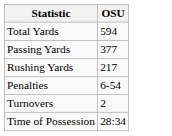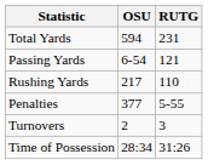 <table class="wikitable">
 <tr>
 <th>Statistic</th>
 <th>OSU</th>
+<th>RUTG</th>
 </tr>
 <tr>
 <td>Total Yards</td>
 <td>594</td>
+<td>231</td>
 </tr>
 <tr>
 <td>Passing Yards</td>
-<td>377</td>
+<td>6-54</td>
+<td>121</td>
 </tr>
 <tr>
 <td>Rushing Yards</td>
 <td>217</td>
+<td>110</td>
 </tr>
 <tr>
 <td>Penalties</td>
-<td>6-54</td>
+<td>377</td>
+<td>5-55</td>
 </tr>
 <tr>
 <td>Turnovers</td>
 <td>2</td>
+<td>3</td>
 </tr>
 <tr>
 <td>Time of Possession</td>
 <td>28:34</td>
+<td>31:26</td>
 </tr>
 </table>
